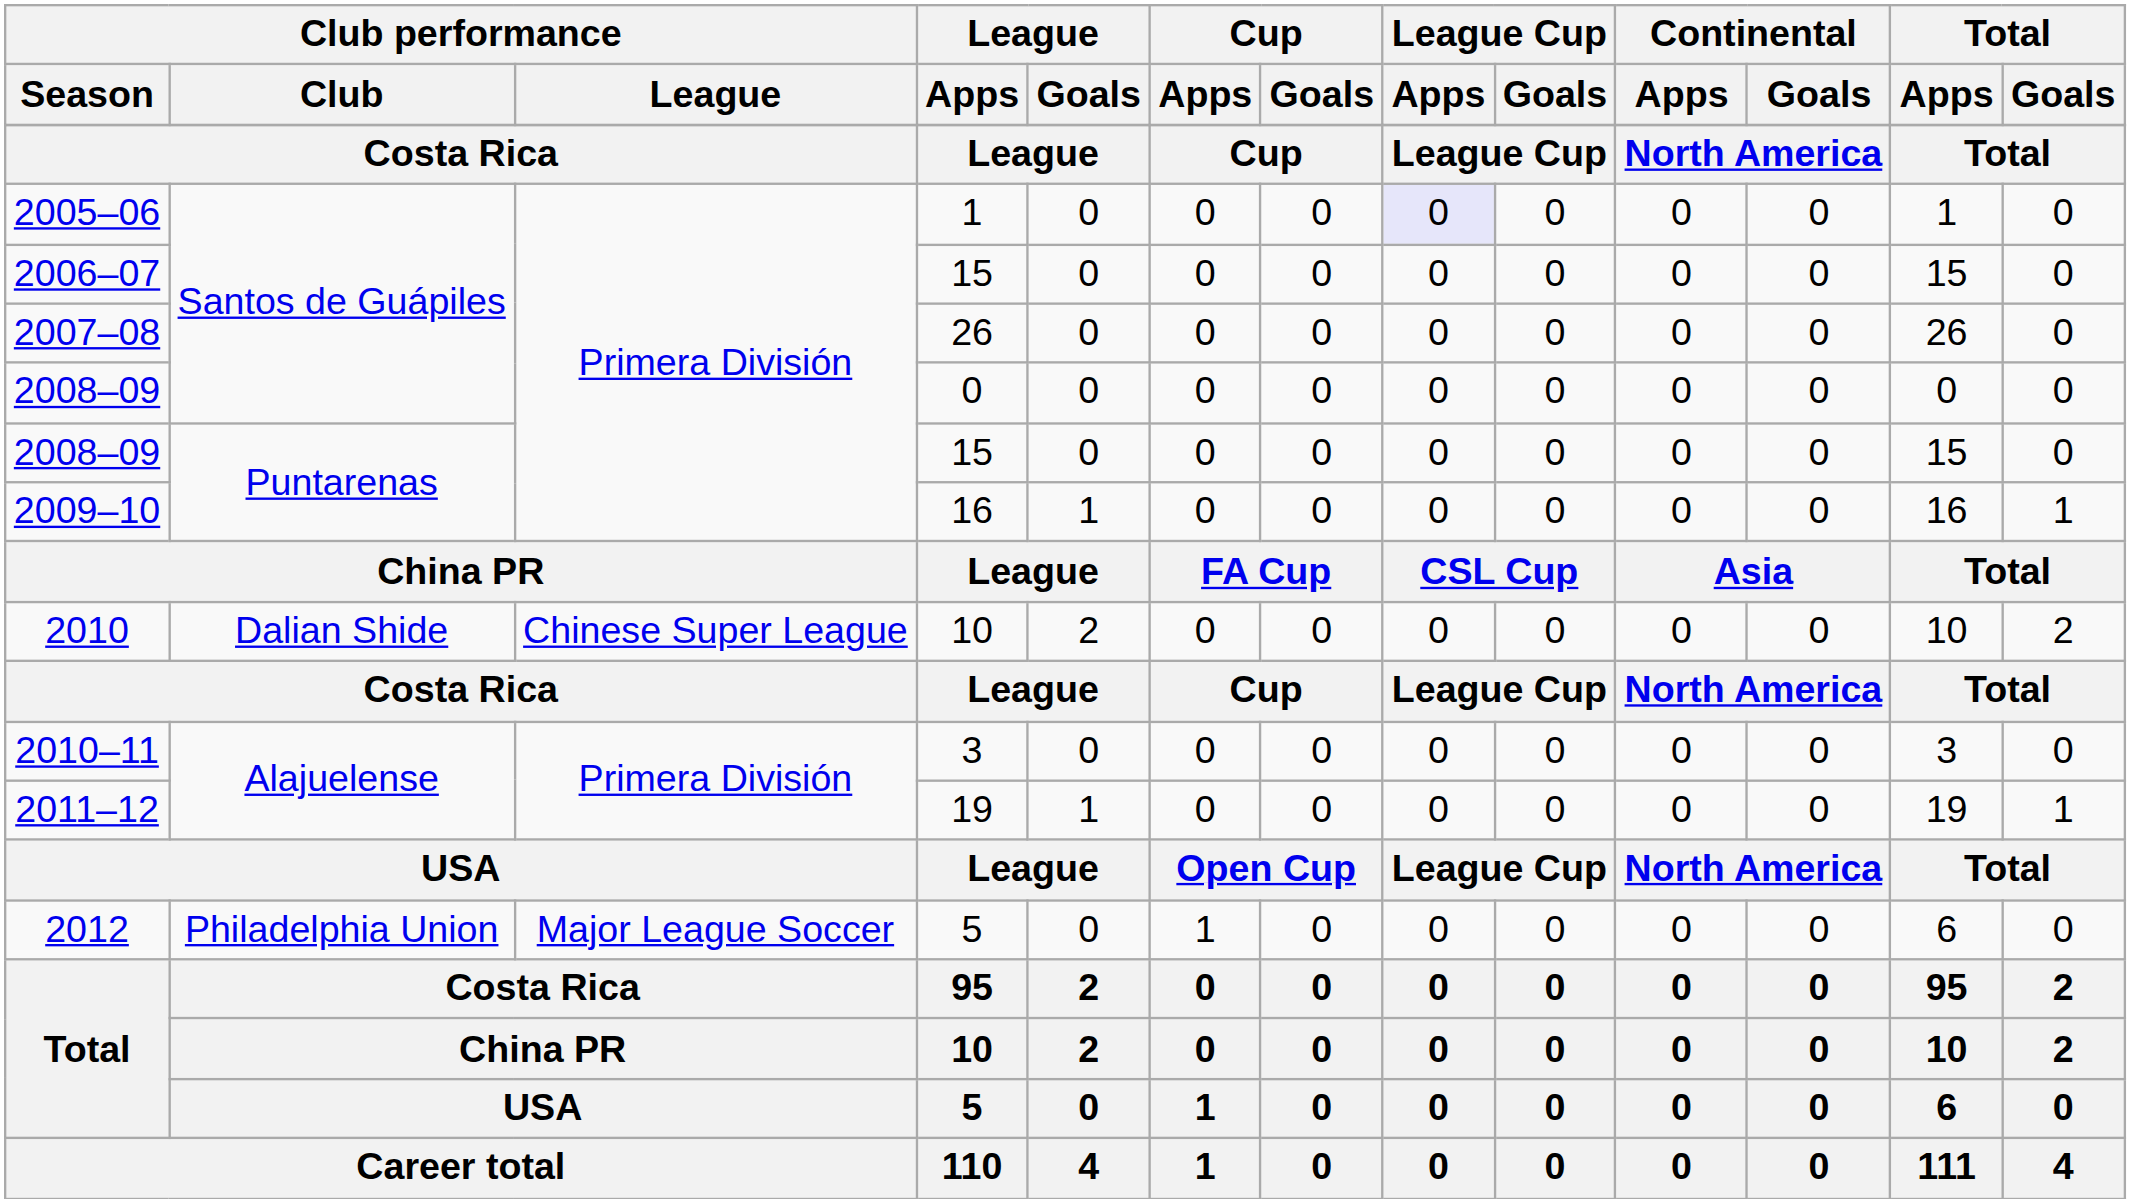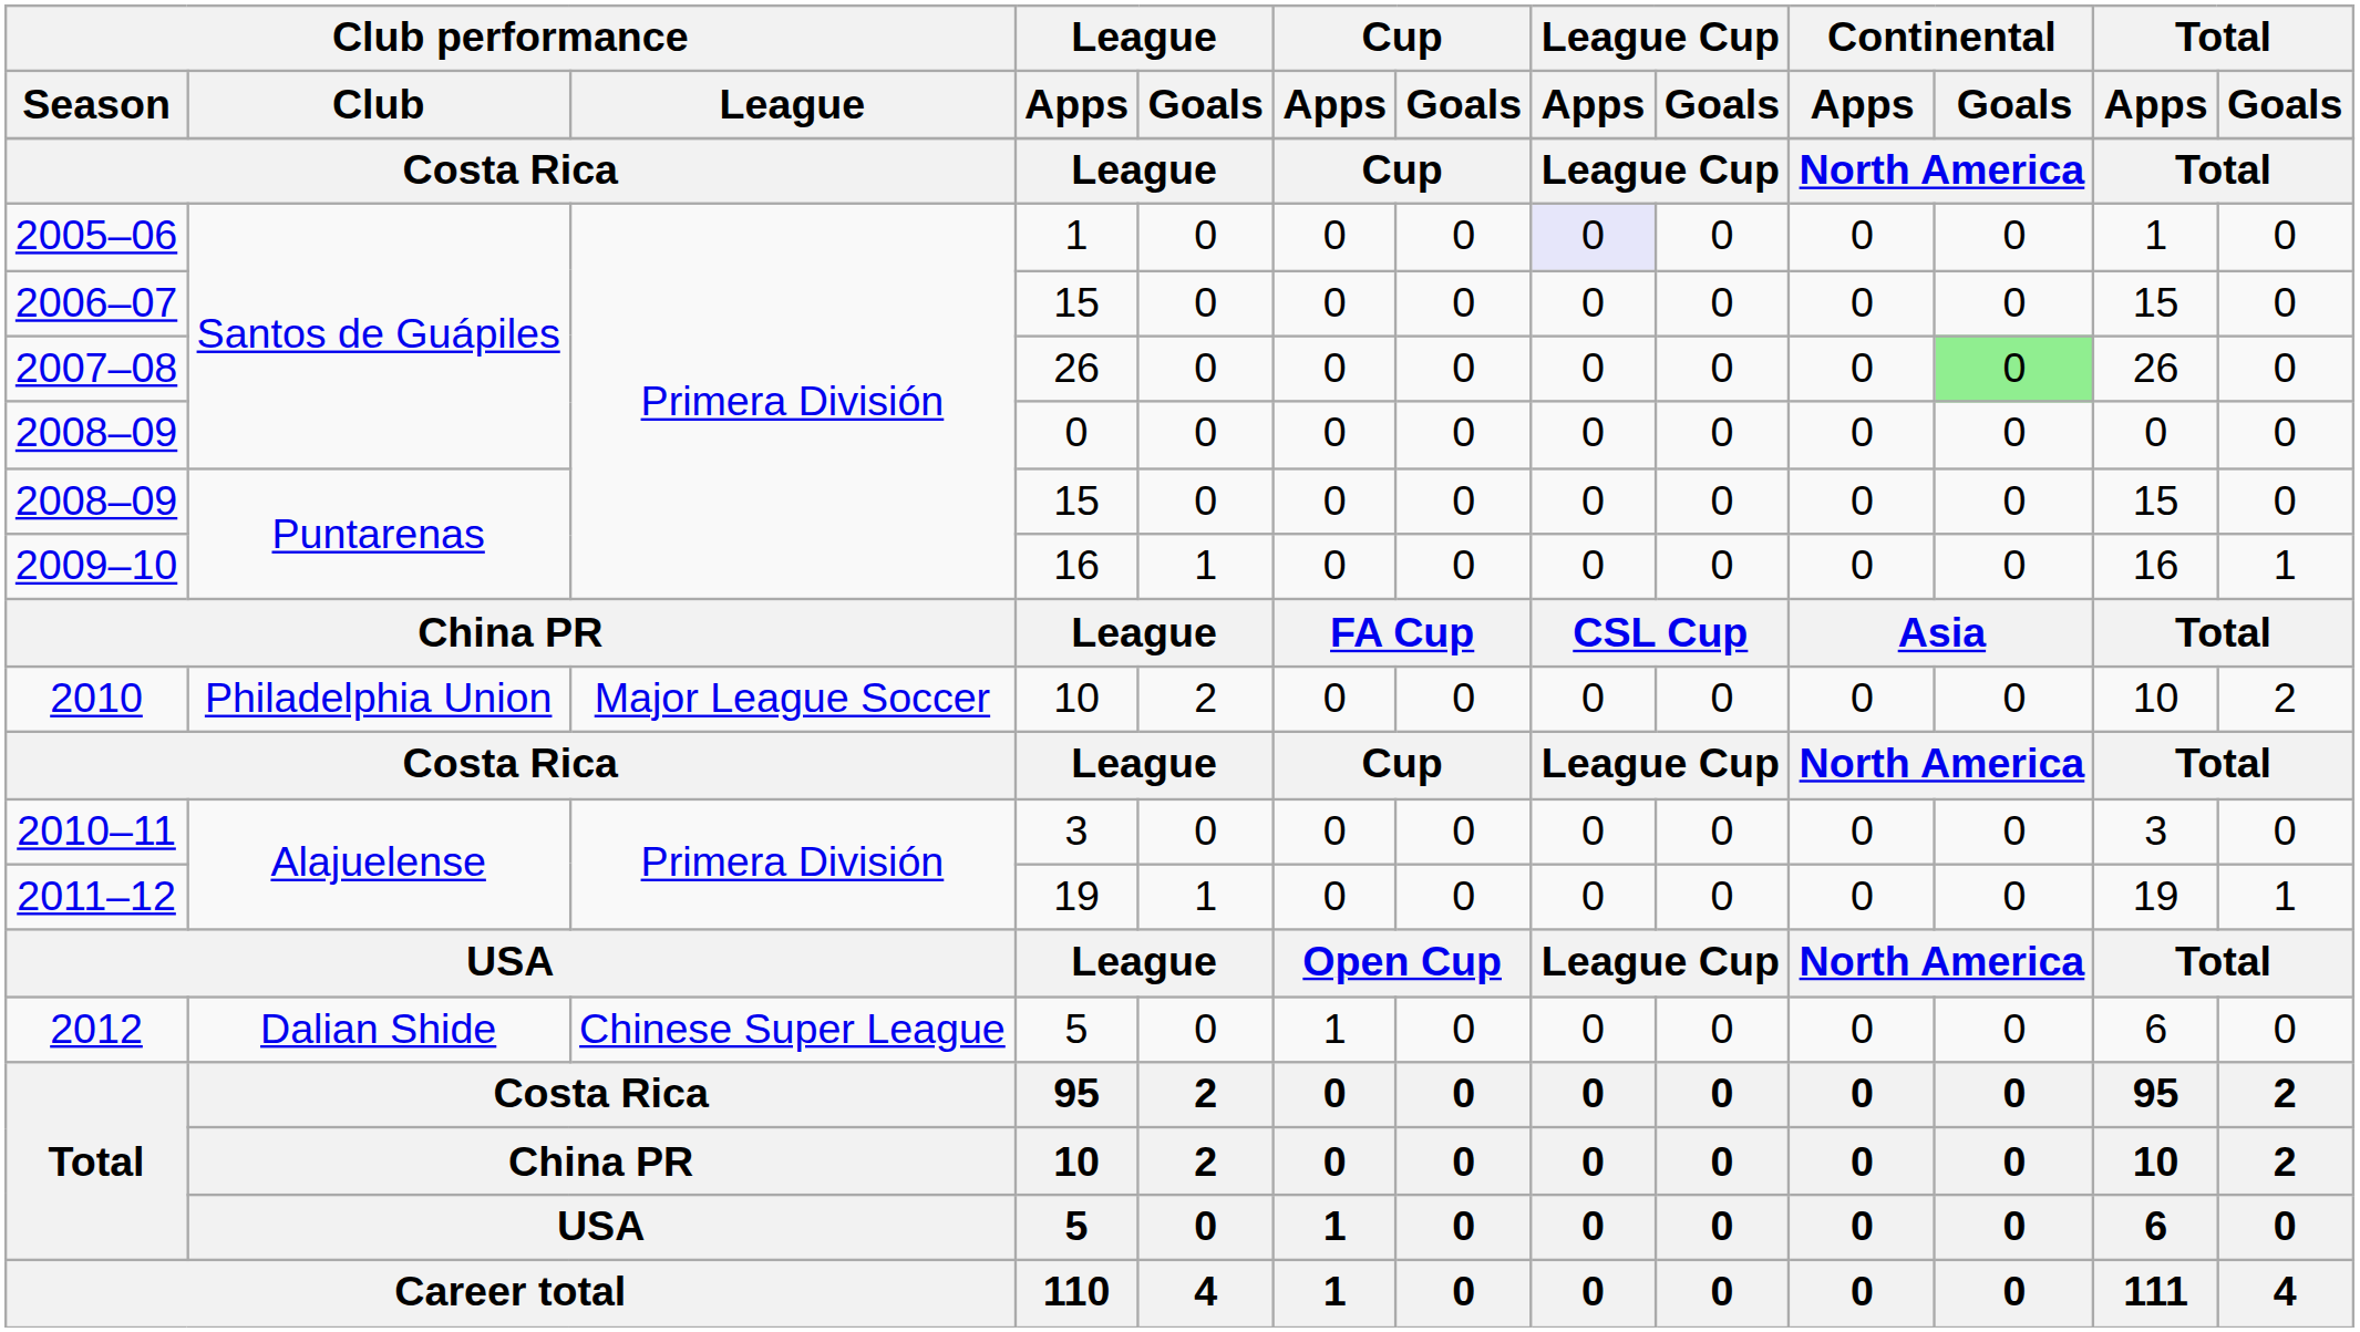 <table class="wikitable" style="text-align:center">
 <tr>
 <th colspan=3>Club performance</th>
 <th colspan=2>League</th>
 <th colspan=2>Cup</th>
 <th colspan=2>League Cup</th>
 <th colspan=2>Continental</th>
 <th colspan=2>Total</th>
 </tr>
 <tr>
 <th>Season</th>
 <th>Club</th>
 <th>League</th>
 <th>Apps</th>
 <th>Goals</th>
 <th>Apps</th>
 <th>Goals</th>
 <th>Apps</th>
 <th>Goals</th>
 <th>Apps</th>
 <th>Goals</th>
 <th>Apps</th>
 <th>Goals</th>
 </tr>
 <tr>
 </tr>
 <tr>
 <th colspan=3>Costa Rica</th>
 <th colspan=2>League</th>
 <th colspan=2>Cup</th>
 <th colspan=2>League Cup</th>
 <th colspan=2><a href='#'>North America</a></th>
 <th colspan=2>Total</th>
 </tr>
 <tr>
 <td><a href='#'>2005–06</a></td>
 <td rowspan="4"><a href='#'>Santos de Guápiles</a></td>
 <td rowspan="6"><a href='#'>Primera División</a></td>
 <td>1</td>
 <td>0</td>
 <td>0</td>
 <td>0</td>
 <td style="background: lavender;">0</td>
 <td>0</td>
 <td>0</td>
 <td>0</td>
 <td>1</td>
 <td>0</td>
 </tr>
 <tr>
 <td><a href='#'>2006–07</a></td>
 <td>15</td>
 <td>0</td>
 <td>0</td>
 <td>0</td>
 <td>0</td>
 <td>0</td>
 <td>0</td>
 <td>0</td>
 <td>15</td>
 <td>0</td>
 </tr>
 <tr>
 <td><a href='#'>2007–08</a></td>
 <td>26</td>
 <td>0</td>
 <td>0</td>
 <td>0</td>
 <td>0</td>
 <td>0</td>
 <td>0</td>
-<td>0</td>
+<td style="background: lightgreen;">0</td>
 <td>26</td>
 <td>0</td>
 </tr>
 <tr>
 <td><a href='#'>2008–09</a></td>
 <td>0</td>
 <td>0</td>
 <td>0</td>
 <td>0</td>
 <td>0</td>
 <td>0</td>
 <td>0</td>
 <td>0</td>
 <td>0</td>
 <td>0</td>
 </tr>
 <tr>
 <td><a href='#'>2008–09</a></td>
 <td rowspan="2"><a href='#'>Puntarenas</a></td>
 <td>15</td>
 <td>0</td>
 <td>0</td>
 <td>0</td>
 <td>0</td>
 <td>0</td>
 <td>0</td>
 <td>0</td>
 <td>15</td>
 <td>0</td>
 </tr>
 <tr>
 <td><a href='#'>2009–10</a></td>
 <td>16</td>
 <td>1</td>
 <td>0</td>
 <td>0</td>
 <td>0</td>
 <td>0</td>
 <td>0</td>
 <td>0</td>
 <td>16</td>
 <td>1</td>
 </tr>
 <tr>
 <th colspan=3>China PR</th>
 <th colspan=2>League</th>
 <th colspan=2><a href='#'>FA Cup</a></th>
 <th colspan=2><a href='#'>CSL Cup</a></th>
 <th colspan=2><a href='#'>Asia</a></th>
 <th colspan=2>Total</th>
 </tr>
 <tr>
 <td><a href='#'>2010</a></td>
-<td rowspan="1"><a href='#'>Dalian Shide</a></td>
-<td rowspan="1"><a href='#'>Chinese Super League</a></td>
+<td rowspan="1"><a href='#'>Philadelphia Union</a></td>
+<td rowspan="1"><a href='#'>Major League Soccer</a></td>
 <td>10</td>
 <td>2</td>
 <td>0</td>
 <td>0</td>
 <td>0</td>
 <td>0</td>
 <td>0</td>
 <td>0</td>
 <td>10</td>
 <td>2</td>
 </tr>
 <tr>
 <th colspan=3>Costa Rica</th>
 <th colspan=2>League</th>
 <th colspan=2>Cup</th>
 <th colspan=2>League Cup</th>
 <th colspan=2><a href='#'>North America</a></th>
 <th colspan=2>Total</th>
 </tr>
 <tr>
 <td><a href='#'>2010–11</a></td>
 <td rowspan="2"><a href='#'>Alajuelense</a></td>
 <td rowspan="2"><a href='#'>Primera División</a></td>
 <td>3</td>
 <td>0</td>
 <td>0</td>
 <td>0</td>
 <td>0</td>
 <td>0</td>
 <td>0</td>
 <td>0</td>
 <td>3</td>
 <td>0</td>
 </tr>
 <tr>
 <td><a href='#'>2011–12</a></td>
 <td>19</td>
 <td>1</td>
 <td>0</td>
 <td>0</td>
 <td>0</td>
 <td>0</td>
 <td>0</td>
 <td>0</td>
 <td>19</td>
 <td>1</td>
 </tr>
 <tr>
 <th colspan=3>USA</th>
 <th colspan=2>League</th>
 <th colspan=2><a href='#'>Open Cup</a></th>
 <th colspan=2>League Cup</th>
 <th colspan=2><a href='#'>North America</a></th>
 <th colspan=2>Total</th>
 </tr>
 <tr>
 <td><a href='#'>2012</a></td>
-<td rowspan="1"><a href='#'>Philadelphia Union</a></td>
-<td rowspan="1"><a href='#'>Major League Soccer</a></td>
+<td rowspan="1"><a href='#'>Dalian Shide</a></td>
+<td rowspan="1"><a href='#'>Chinese Super League</a></td>
 <td>5</td>
 <td>0</td>
 <td>1</td>
 <td>0</td>
 <td>0</td>
 <td>0</td>
 <td>0</td>
 <td>0</td>
 <td>6</td>
 <td>0</td>
 </tr>
 <tr>
 <th rowspan=3>Total</th>
 <th colspan=2>Costa Rica</th>
 <th>95</th>
 <th>2</th>
 <th>0</th>
 <th>0</th>
 <th>0</th>
 <th>0</th>
 <th>0</th>
 <th>0</th>
 <th>95</th>
 <th>2</th>
 </tr>
 <tr>
 <th colspan=2>China PR</th>
 <th>10</th>
 <th>2</th>
 <th>0</th>
 <th>0</th>
 <th>0</th>
 <th>0</th>
 <th>0</th>
 <th>0</th>
 <th>10</th>
 <th>2</th>
 </tr>
 <tr>
 <th colspan=2>USA</th>
 <th>5</th>
 <th>0</th>
 <th>1</th>
 <th>0</th>
 <th>0</th>
 <th>0</th>
 <th>0</th>
 <th>0</th>
 <th>6</th>
 <th>0</th>
 </tr>
 <tr>
 <th colspan=3>Career total</th>
 <th>110</th>
 <th>4</th>
 <th>1</th>
 <th>0</th>
 <th>0</th>
 <th>0</th>
 <th>0</th>
 <th>0</th>
 <th>111</th>
 <th>4</th>
 </tr>
 </table>
